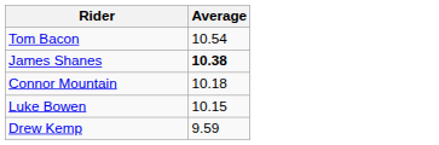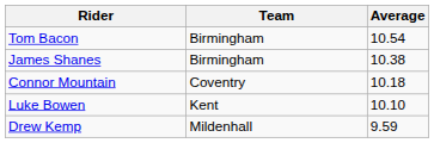 <table class="wikitable" style="font-size: 100%">
 <tr>
 <th width=200>Rider</th>
+<th width=200>Team</th>
 <th width=40>Average</th>
 </tr>
 <tr>
 <td align="left"> <a href='#'>Tom Bacon</a></td>
+<td>Birmingham</td>
 <td>10.54</td>
 </tr>
 <tr>
 <td align="left"> <a href='#'>James Shanes</a></td>
-<td><strong>10.38</strong></td>
+<td>Birmingham</td>
+<td>10.38</td>
 </tr>
 <tr>
 <td align="left"> <a href='#'>Connor Mountain</a></td>
+<td>Coventry</td>
 <td>10.18</td>
 </tr>
 <tr>
 <td align="left"> <a href='#'>Luke Bowen</a></td>
-<td>10.15</td>
+<td>Kent</td>
+<td>10.10</td>
 </tr>
 <tr>
 <td align="left"> <a href='#'>Drew Kemp</a></td>
+<td>Mildenhall</td>
 <td>9.59</td>
 </tr>
 </table>
